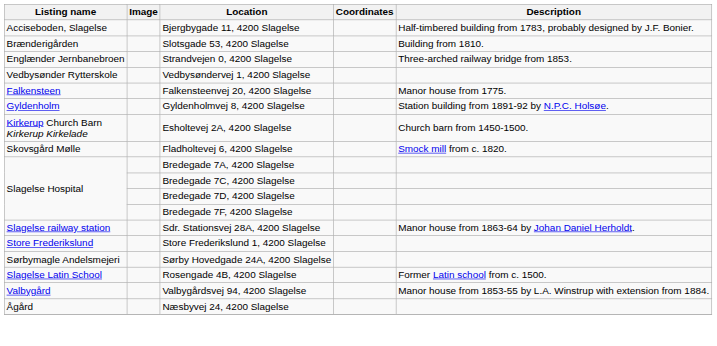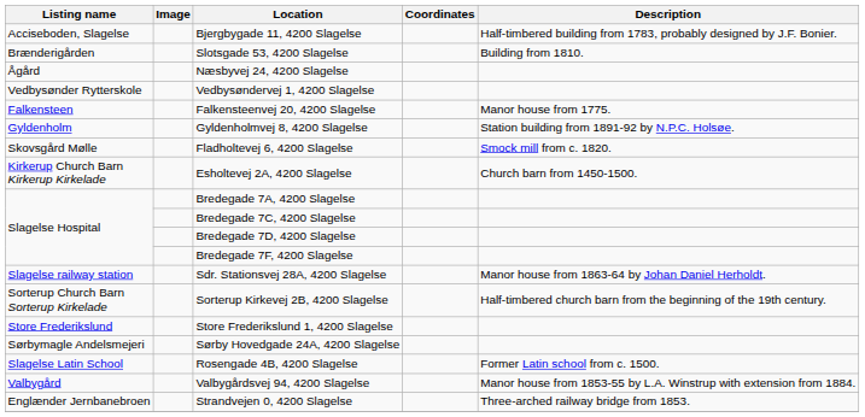 <table class="wikitable sortable">
 <tr>
 <th>Listing name</th>
 <th>Image</th>
 <th>Location</th>
 <th>Coordinates</th>
 <th>Description</th>
 </tr>
 <tr>
 <td>Acciseboden, Slagelse</td>
 <td></td>
 <td>Bjergbygade 11, 4200 Slagelse</td>
 <td></td>
 <td>Half-timbered building from 1783, probably designed by J.F. Bonier.</td>
 </tr>
 <tr>
 <td>Brænderigården</td>
 <td></td>
 <td>Slotsgade 53, 4200 Slagelse</td>
 <td></td>
 <td>Building from 1810.</td>
 </tr>
 <tr>
-<td>Englænder Jernbanebroen</td>
+<td>Ågård</td>
 <td></td>
-<td>Strandvejen 0, 4200 Slagelse</td>
+<td>Næsbyvej 24, 4200 Slagelse</td>
 <td></td>
-<td>Three-arched railway bridge from 1853.</td>
+<td></td>
 </tr>
 <tr>
 <td>Vedbysønder Rytterskole</td>
 <td></td>
 <td>Vedbysøndervej 1, 4200 Slagelse</td>
 <td></td>
 <td></td>
 </tr>
 <tr>
 <td><a href='#'>Falkensteen</a></td>
 <td></td>
 <td>Falkensteenvej 20, 4200 Slagelse</td>
 <td></td>
 <td>Manor house from 1775.</td>
 </tr>
 <tr>
 <td><a href='#'>Gyldenholm</a></td>
 <td></td>
 <td>Gyldenholmvej 8, 4200 Slagelse</td>
 <td></td>
 <td>Station building from 1891-92 by <a href='#'>N.P.C. Holsøe</a>.</td>
 </tr>
 <tr>
+<td>Skovsgård Mølle</td>
+<td></td>
+<td>Fladholtevej 6, 4200 Slagelse</td>
+<td></td>
+<td><a href='#'>Smock mill</a> from c. 1820.</td>
+</tr>
+<tr>
 <td><a href='#'>Kirkerup</a> Church Barn<br><em>Kirkerup Kirkelade</em></td>
 <td></td>
 <td>Esholtevej 2A, 4200 Slagelse</td>
 <td></td>
 <td>Church barn from 1450-1500.</td>
-</tr>
-<tr>
-<td>Skovsgård Mølle</td>
-<td></td>
-<td>Fladholtevej 6, 4200 Slagelse</td>
-<td></td>
-<td><a href='#'>Smock mill</a> from c. 1820.</td>
 </tr>
 <tr>
 <td rowspan="4">Slagelse Hospital</td>
 <td></td>
 <td>Bredegade 7A, 4200 Slagelse</td>
 <td></td>
 <td></td>
 </tr>
 <tr>
 <td></td>
 <td>Bredegade 7C, 4200 Slagelse</td>
 <td></td>
 <td></td>
 </tr>
 <tr>
 <td></td>
 <td>Bredegade 7D, 4200 Slagelse</td>
 <td></td>
 <td></td>
 </tr>
 <tr>
 <td></td>
 <td>Bredegade 7F, 4200 Slagelse</td>
 <td></td>
 <td></td>
 </tr>
 <tr>
 <td><a href='#'>Slagelse railway station</a></td>
 <td></td>
 <td>Sdr. Stationsvej 28A, 4200 Slagelse</td>
 <td></td>
 <td>Manor house from 1863-64 by <a href='#'>Johan Daniel Herholdt</a>.</td>
 </tr>
 <tr>
+<td>Sorterup Church Barn<br><em>Sorterup Kirkelade</em></td>
+<td></td>
+<td>Sorterup Kirkevej 2B, 4200 Slagelse</td>
+<td></td>
+<td>Half-timbered church barn from the beginning of the 19th century.</td>
+</tr>
+<tr>
 <td><a href='#'>Store Frederikslund</a></td>
 <td></td>
 <td>Store Frederikslund 1, 4200 Slagelse</td>
 <td></td>
 <td></td>
 </tr>
 <tr>
 <td>Sørbymagle Andelsmejeri</td>
 <td></td>
 <td>Sørby Hovedgade 24A, 4200 Slagelse</td>
 <td></td>
 <td></td>
 </tr>
 <tr>
 <td><a href='#'>Slagelse Latin School</a></td>
 <td></td>
 <td>Rosengade 4B, 4200 Slagelse</td>
 <td></td>
 <td>Former <a href='#'>Latin school</a> from c. 1500.</td>
 </tr>
 <tr>
 <td><a href='#'>Valbygård</a></td>
 <td></td>
 <td>Valbygårdsvej 94, 4200 Slagelse</td>
 <td></td>
 <td>Manor house from 1853-55 by L.A. Winstrup with extension from 1884.</td>
 </tr>
 <tr>
-<td>Ågård</td>
+<td>Englænder Jernbanebroen</td>
 <td></td>
-<td>Næsbyvej 24, 4200 Slagelse</td>
+<td>Strandvejen 0, 4200 Slagelse</td>
 <td></td>
-<td></td>
+<td>Three-arched railway bridge from 1853.</td>
 </tr>
 <tr>
 </tr>
 </table>
